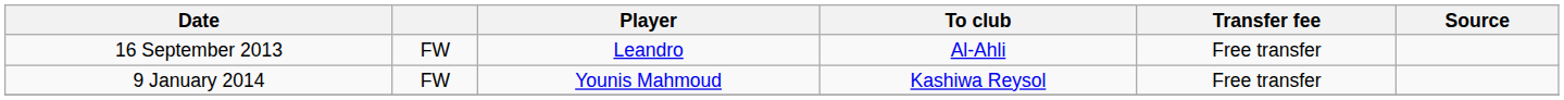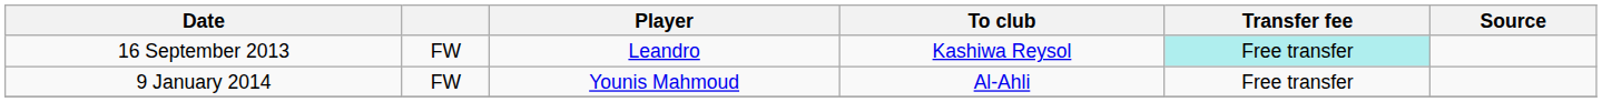 <table class="wikitable sortable" style="width:70%; text-align:center; font-size:85%; text-align:centre;">
 <tr>
 <th>Date</th>
 <th></th>
 <th>Player</th>
 <th>To club</th>
 <th>Transfer fee</th>
 <th>Source</th>
 </tr>
 <tr>
 <td>16 September 2013</td>
 <td>FW</td>
 <td> <a href='#'>Leandro</a></td>
-<td> <a href='#'>Al-Ahli</a></td>
-<td>Free transfer</td>
+<td> <a href='#'>Kashiwa Reysol</a></td>
+<td style="background: paleturquoise;">Free transfer</td>
 <td></td>
 </tr>
 <tr>
 <td>9 January 2014</td>
 <td>FW</td>
 <td> <a href='#'>Younis Mahmoud</a></td>
-<td> <a href='#'>Kashiwa Reysol</a></td>
+<td> <a href='#'>Al-Ahli</a></td>
 <td>Free transfer</td>
 <td></td>
 </tr>
 <tr>
 </tr>
 </table>
